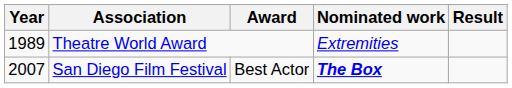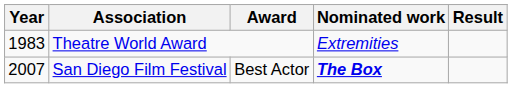 <table class="wikitable sortable">
 <tr>
 <th>Year</th>
 <th>Association</th>
 <th>Award</th>
 <th>Nominated work</th>
 <th>Result</th>
 </tr>
 <tr>
-<td>1989</td>
+<td>1983</td>
 <td colspan=2><a href='#'>Theatre World Award</a></td>
 <td><em><a href='#'>Extremities</a></em></td>
 <td></td>
 </tr>
 <tr>
 <td>2007</td>
 <td><a href='#'>San Diego Film Festival</a></td>
 <td>Best Actor</td>
 <td><strong><a href='#'><em>The Box</em></a></strong></td>
 <td></td>
 </tr>
 </table>
